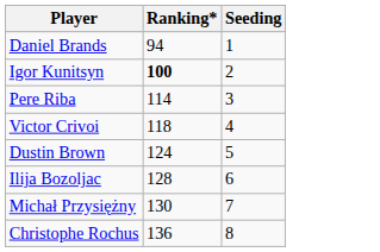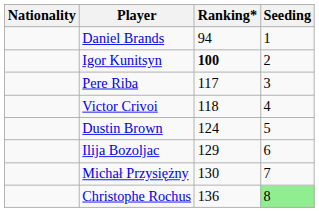 <table class="wikitable" border="1">
 <tr>
+<th>Nationality</th>
 <th>Player</th>
 <th>Ranking*</th>
 <th>Seeding</th>
 </tr>
 <tr>
+<td></td>
 <td><a href='#'>Daniel Brands</a></td>
 <td>94</td>
 <td>1</td>
 </tr>
 <tr>
+<td></td>
 <td><a href='#'>Igor Kunitsyn</a></td>
 <td><strong>100</strong></td>
 <td>2</td>
 </tr>
 <tr>
+<td></td>
 <td><a href='#'>Pere Riba</a></td>
-<td>114</td>
+<td>117</td>
 <td>3</td>
 </tr>
 <tr>
+<td></td>
 <td><a href='#'>Victor Crivoi</a></td>
 <td>118</td>
 <td>4</td>
 </tr>
 <tr>
+<td></td>
 <td><a href='#'>Dustin Brown</a></td>
 <td>124</td>
 <td>5</td>
 </tr>
 <tr>
+<td></td>
 <td><a href='#'>Ilija Bozoljac</a></td>
-<td>128</td>
+<td>129</td>
 <td>6</td>
 </tr>
 <tr>
+<td></td>
 <td><a href='#'>Michał Przysiężny</a></td>
 <td>130</td>
 <td>7</td>
 </tr>
 <tr>
+<td></td>
 <td><a href='#'>Christophe Rochus</a></td>
 <td>136</td>
-<td>8</td>
+<td style="background: lightgreen;">8</td>
 </tr>
 </table>
